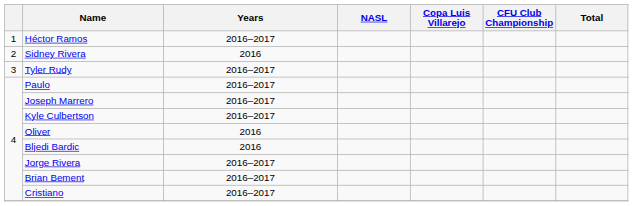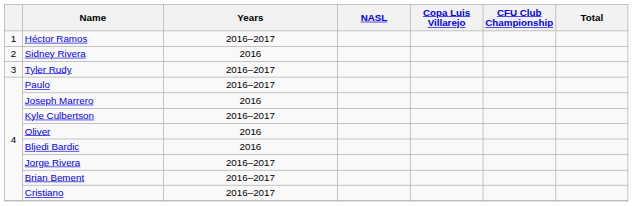 <table class="wikitable sortable"  style="text-align:center; font-size:90%; ">
 <tr>
 <th width=20px></th>
 <th width=200px>Name</th>
 <th width=250px>Years</th>
 <th width=100px><a href='#'>NASL</a></th>
 <th width=100px><a href='#'>Copa Luis Villarejo</a></th>
 <th width=100px><a href='#'>CFU Club Championship</a></th>
 <th width=100px>Total</th>
 </tr>
 <tr>
 <td>1</td>
 <td align="left"> <a href='#'>Héctor Ramos</a></td>
 <td>2016–2017</td>
 <td></td>
 <td></td>
 <td></td>
 <td></td>
 </tr>
 <tr>
 <td>2</td>
 <td align="left"> <a href='#'>Sidney Rivera</a></td>
 <td>2016</td>
 <td></td>
 <td></td>
 <td></td>
 <td></td>
 </tr>
 <tr>
 <td>3</td>
 <td align="left"> <a href='#'>Tyler Rudy</a></td>
 <td>2016–2017</td>
 <td></td>
 <td></td>
 <td></td>
 <td></td>
 </tr>
 <tr>
 <td rowspan="8">4</td>
 <td align="left"> <a href='#'>Paulo</a></td>
 <td>2016–2017</td>
 <td></td>
 <td></td>
 <td></td>
 <td></td>
 </tr>
 <tr>
 <td align="left"> <a href='#'>Joseph Marrero</a></td>
-<td>2016–2017</td>
+<td>2016</td>
 <td></td>
 <td></td>
 <td></td>
 <td></td>
 </tr>
 <tr>
 <td align="left"> <a href='#'>Kyle Culbertson</a></td>
 <td>2016–2017</td>
 <td></td>
 <td></td>
 <td></td>
 <td></td>
 </tr>
 <tr>
 <td align="left"> <a href='#'>Oliver</a></td>
 <td>2016</td>
 <td></td>
 <td></td>
 <td></td>
 <td></td>
 </tr>
 <tr>
 <td align="left"> <a href='#'>Bljedi Bardic</a></td>
 <td>2016</td>
 <td></td>
 <td></td>
 <td></td>
 <td></td>
 </tr>
 <tr>
 <td align="left"> <a href='#'>Jorge Rivera</a></td>
 <td>2016–2017</td>
 <td></td>
 <td></td>
 <td></td>
 <td></td>
 </tr>
 <tr>
 <td align="left"> <a href='#'>Brian Bement</a></td>
 <td>2016–2017</td>
 <td></td>
 <td></td>
 <td></td>
 <td></td>
 </tr>
 <tr>
 <td align="left"> <a href='#'>Cristiano</a></td>
 <td>2016–2017</td>
 <td></td>
 <td></td>
 <td></td>
 <td></td>
 </tr>
 <tr>
 </tr>
 </table>
